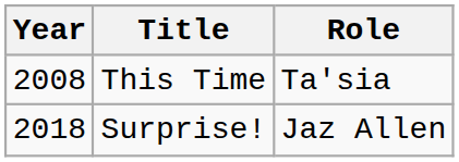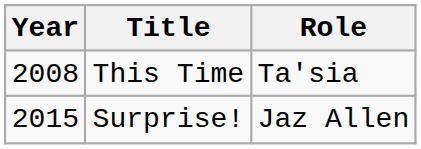 <table class="wikitable">
 <tr>
 <th>Year</th>
 <th>Title</th>
 <th>Role</th>
 </tr>
 <tr>
 <td>2008</td>
 <td>This Time</td>
 <td>Ta'sia</td>
 </tr>
 <tr>
-<td>2018</td>
+<td>2015</td>
 <td>Surprise!</td>
 <td>Jaz Allen</td>
 </tr>
 </table>
